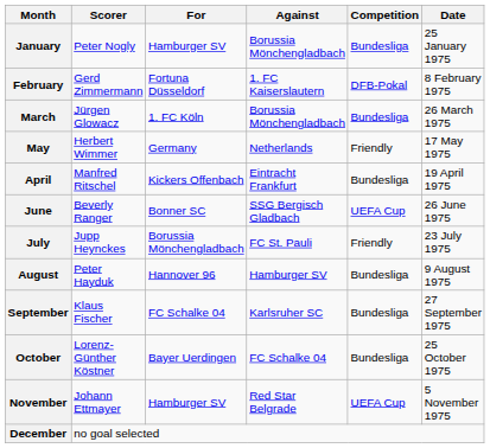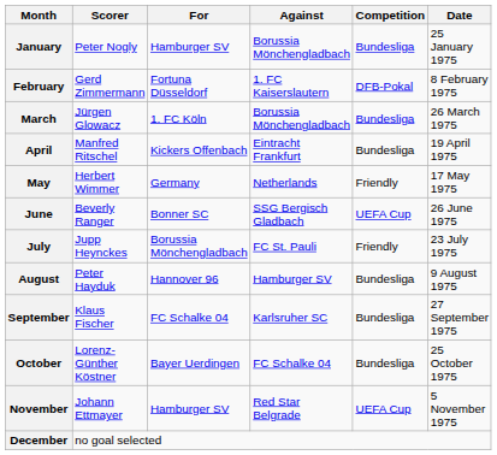 <table class="wikitable" style="font-size: 95%;">
 <tr>
 <th>Month</th>
 <th>Scorer</th>
 <th>For</th>
 <th>Against</th>
 <th>Competition</th>
 <th>Date</th>
 </tr>
 <tr>
 <th>January</th>
 <td><a href='#'>Peter Nogly</a></td>
 <td><a href='#'>Hamburger SV</a></td>
 <td><a href='#'>Borussia Mönchengladbach</a></td>
 <td><a href='#'>Bundesliga</a></td>
 <td>25 January 1975</td>
 </tr>
 <tr>
 <th>February</th>
 <td><a href='#'>Gerd Zimmermann</a></td>
 <td><a href='#'>Fortuna Düsseldorf</a></td>
 <td><a href='#'>1. FC Kaiserslautern</a></td>
 <td><a href='#'>DFB-Pokal</a></td>
 <td>8 February 1975</td>
 </tr>
 <tr>
 <th>March</th>
 <td><a href='#'>Jürgen Glowacz</a></td>
 <td><a href='#'>1. FC Köln</a></td>
 <td><a href='#'>Borussia Mönchengladbach</a></td>
 <td><a href='#'>Bundesliga</a></td>
 <td>26 March 1975</td>
 </tr>
 <tr>
+<th>April</th>
+<td><a href='#'>Manfred Ritschel</a></td>
+<td><a href='#'>Kickers Offenbach</a></td>
+<td><a href='#'>Eintracht Frankfurt</a></td>
+<td>Bundesliga</td>
+<td>19 April 1975</td>
+</tr>
+<tr>
 <th>May</th>
 <td><a href='#'>Herbert Wimmer</a></td>
 <td><a href='#'>Germany</a></td>
 <td><a href='#'>Netherlands</a></td>
 <td>Friendly</td>
 <td>17 May 1975</td>
-</tr>
-<tr>
-<th>April</th>
-<td><a href='#'>Manfred Ritschel</a></td>
-<td><a href='#'>Kickers Offenbach</a></td>
-<td><a href='#'>Eintracht Frankfurt</a></td>
-<td>Bundesliga</td>
-<td>19 April 1975</td>
 </tr>
 <tr>
 <th>June</th>
 <td><a href='#'>Beverly Ranger</a></td>
 <td><a href='#'>Bonner SC</a></td>
 <td><a href='#'>SSG Bergisch Gladbach</a></td>
 <td><a href='#'>UEFA Cup</a></td>
 <td>26 June 1975</td>
 </tr>
 <tr>
 <th>July</th>
 <td><a href='#'>Jupp Heynckes</a></td>
 <td><a href='#'>Borussia Mönchengladbach</a></td>
 <td><a href='#'>FC St. Pauli</a></td>
 <td>Friendly</td>
 <td>23 July 1975</td>
 </tr>
 <tr>
 <th>August</th>
 <td><a href='#'>Peter Hayduk</a></td>
 <td><a href='#'>Hannover 96</a></td>
 <td><a href='#'>Hamburger SV</a></td>
 <td>Bundesliga</td>
 <td>9 August 1975</td>
 </tr>
 <tr -style="font-weight: bold;">
 <th>September</th>
 <td><a href='#'>Klaus Fischer</a></td>
 <td><a href='#'>FC Schalke 04</a></td>
 <td><a href='#'>Karlsruher SC</a></td>
 <td>Bundesliga</td>
 <td>27 September 1975</td>
 </tr>
 <tr>
 <th>October</th>
 <td><a href='#'>Lorenz-Günther Köstner</a></td>
 <td><a href='#'>Bayer Uerdingen</a></td>
 <td><a href='#'>FC Schalke 04</a></td>
 <td>Bundesliga</td>
 <td>25 October 1975</td>
 </tr>
 <tr>
 <th>November</th>
 <td><a href='#'>Johann Ettmayer</a></td>
 <td><a href='#'>Hamburger SV</a></td>
 <td><a href='#'>Red Star Belgrade</a></td>
 <td><a href='#'>UEFA Cup</a></td>
 <td>5 November 1975</td>
 </tr>
 <tr>
 <th>December</th>
 <td colspan="5">no goal selected</td>
 </tr>
 </table>
